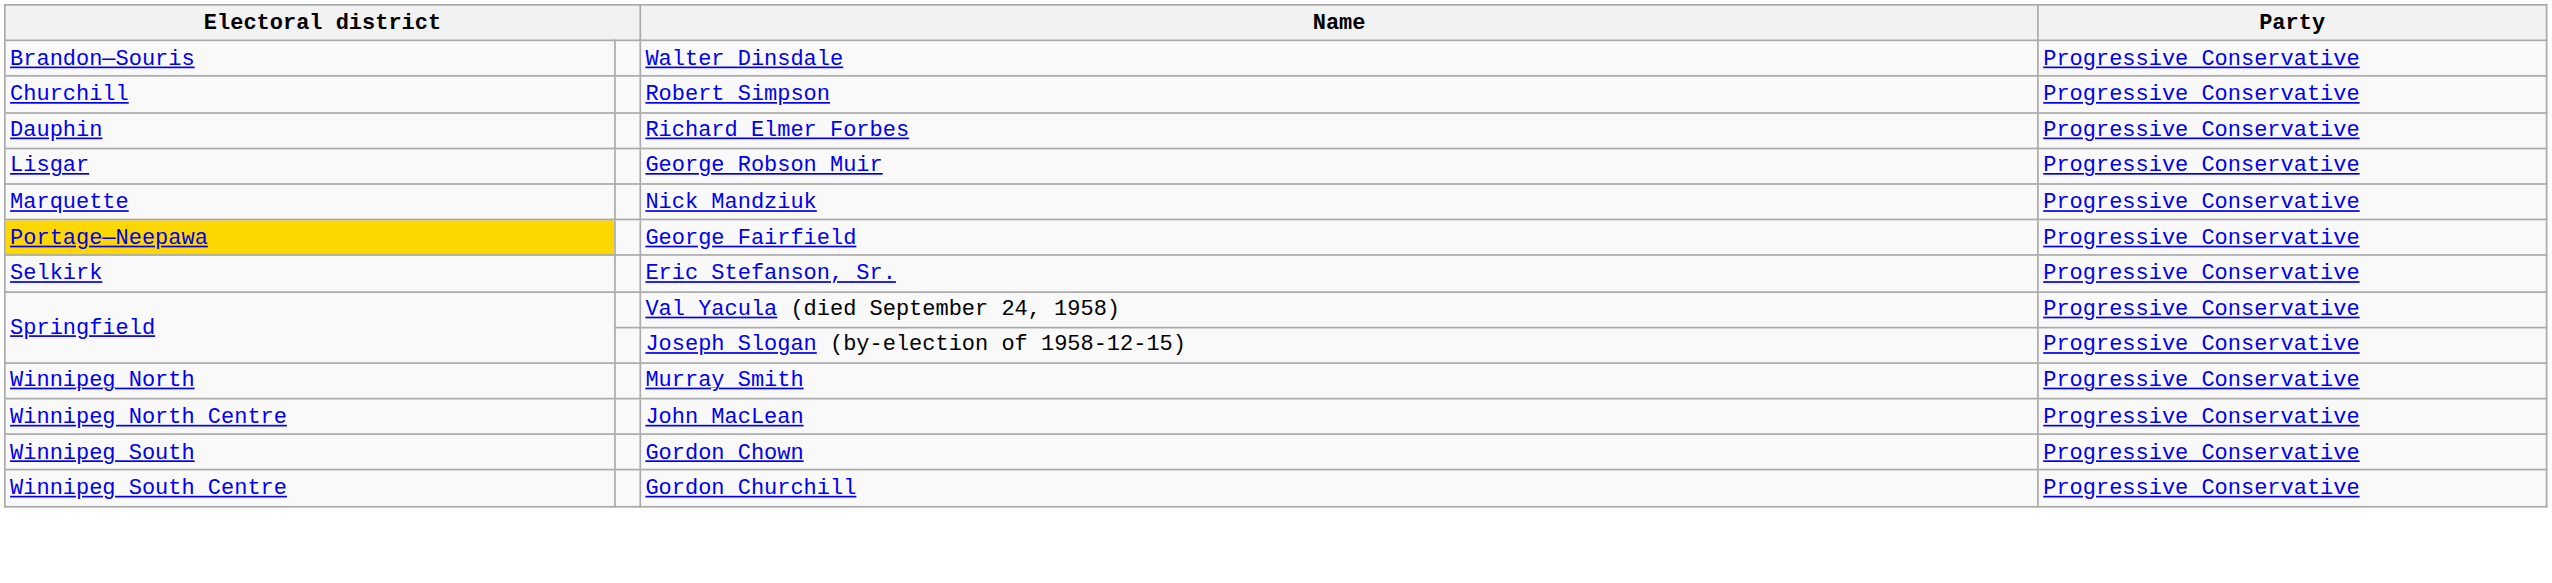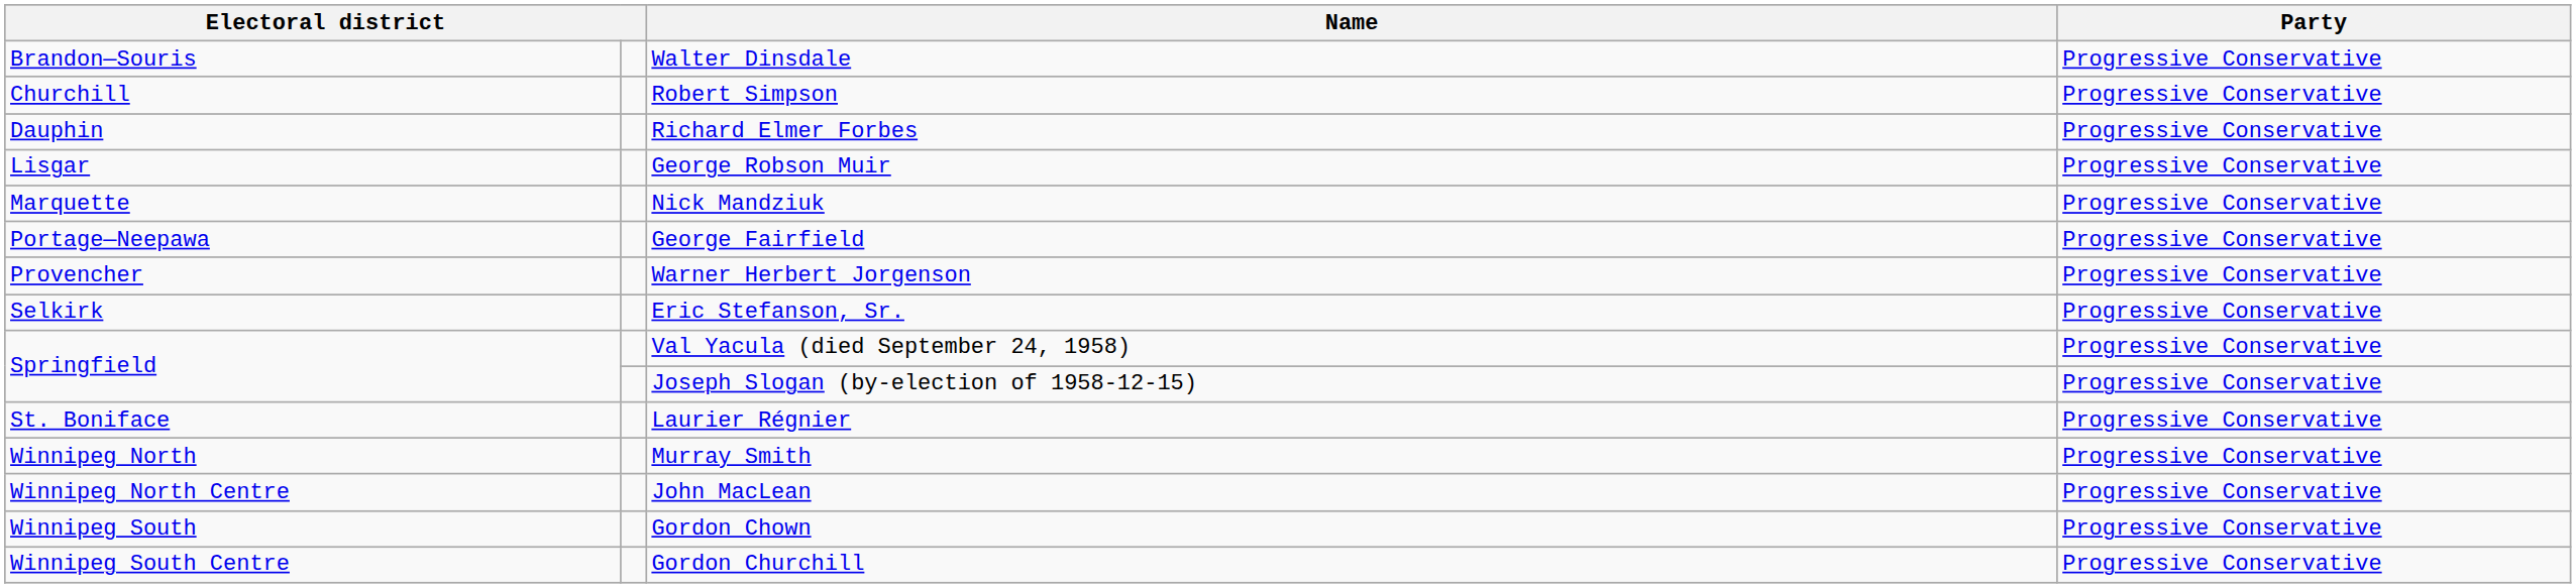 <table class="wikitable" width=95%>
 <tr>
 <th colspan=2 width=25%>Electoral district</th>
 <th>Name</th>
 <th width=20%>Party</th>
 </tr>
 <tr>
 <td width=24%><a href='#'>Brandon—Souris</a></td>
 <td></td>
 <td><a href='#'>Walter Dinsdale</a></td>
 <td><a href='#'>Progressive Conservative</a></td>
 </tr>
 <tr>
 <td><a href='#'>Churchill</a></td>
 <td></td>
 <td><a href='#'>Robert Simpson</a></td>
 <td><a href='#'>Progressive Conservative</a></td>
 </tr>
 <tr>
 <td><a href='#'>Dauphin</a></td>
 <td></td>
 <td><a href='#'>Richard Elmer Forbes</a></td>
 <td><a href='#'>Progressive Conservative</a></td>
 </tr>
 <tr>
 <td><a href='#'>Lisgar</a></td>
 <td></td>
 <td><a href='#'>George Robson Muir</a></td>
 <td><a href='#'>Progressive Conservative</a></td>
 </tr>
 <tr>
 <td><a href='#'>Marquette</a></td>
 <td></td>
 <td><a href='#'>Nick Mandziuk</a></td>
 <td><a href='#'>Progressive Conservative</a></td>
 </tr>
 <tr>
-<td style="background: gold;"><a href='#'>Portage—Neepawa</a></td>
+<td><a href='#'>Portage—Neepawa</a></td>
 <td></td>
 <td><a href='#'>George Fairfield</a></td>
+<td><a href='#'>Progressive Conservative</a></td>
+</tr>
+<tr>
+<td><a href='#'>Provencher</a></td>
+<td></td>
+<td><a href='#'>Warner Herbert Jorgenson</a></td>
 <td><a href='#'>Progressive Conservative</a></td>
 </tr>
 <tr>
 <td><a href='#'>Selkirk</a></td>
 <td></td>
 <td><a href='#'>Eric Stefanson, Sr.</a></td>
 <td><a href='#'>Progressive Conservative</a></td>
 </tr>
 <tr>
 <td rowspan=2><a href='#'>Springfield</a></td>
 <td></td>
 <td><a href='#'>Val Yacula</a> (died September 24, 1958)</td>
 <td><a href='#'>Progressive Conservative</a></td>
 </tr>
 <tr>
 <td></td>
 <td><a href='#'>Joseph Slogan</a> (by-election of 1958-12-15)</td>
+<td><a href='#'>Progressive Conservative</a></td>
+</tr>
+<tr>
+<td><a href='#'>St. Boniface</a></td>
+<td></td>
+<td><a href='#'>Laurier Régnier</a></td>
 <td><a href='#'>Progressive Conservative</a></td>
 </tr>
 <tr>
 <td><a href='#'>Winnipeg North</a></td>
 <td></td>
 <td><a href='#'>Murray Smith</a></td>
 <td><a href='#'>Progressive Conservative</a></td>
 </tr>
 <tr>
 <td><a href='#'>Winnipeg North Centre</a></td>
 <td></td>
 <td><a href='#'>John MacLean</a></td>
 <td><a href='#'>Progressive Conservative</a></td>
 </tr>
 <tr>
 <td><a href='#'>Winnipeg South</a></td>
 <td></td>
 <td><a href='#'>Gordon Chown</a></td>
 <td><a href='#'>Progressive Conservative</a></td>
 </tr>
 <tr>
 <td><a href='#'>Winnipeg South Centre</a></td>
 <td></td>
 <td><a href='#'>Gordon Churchill</a></td>
 <td><a href='#'>Progressive Conservative</a></td>
 </tr>
 </table>
